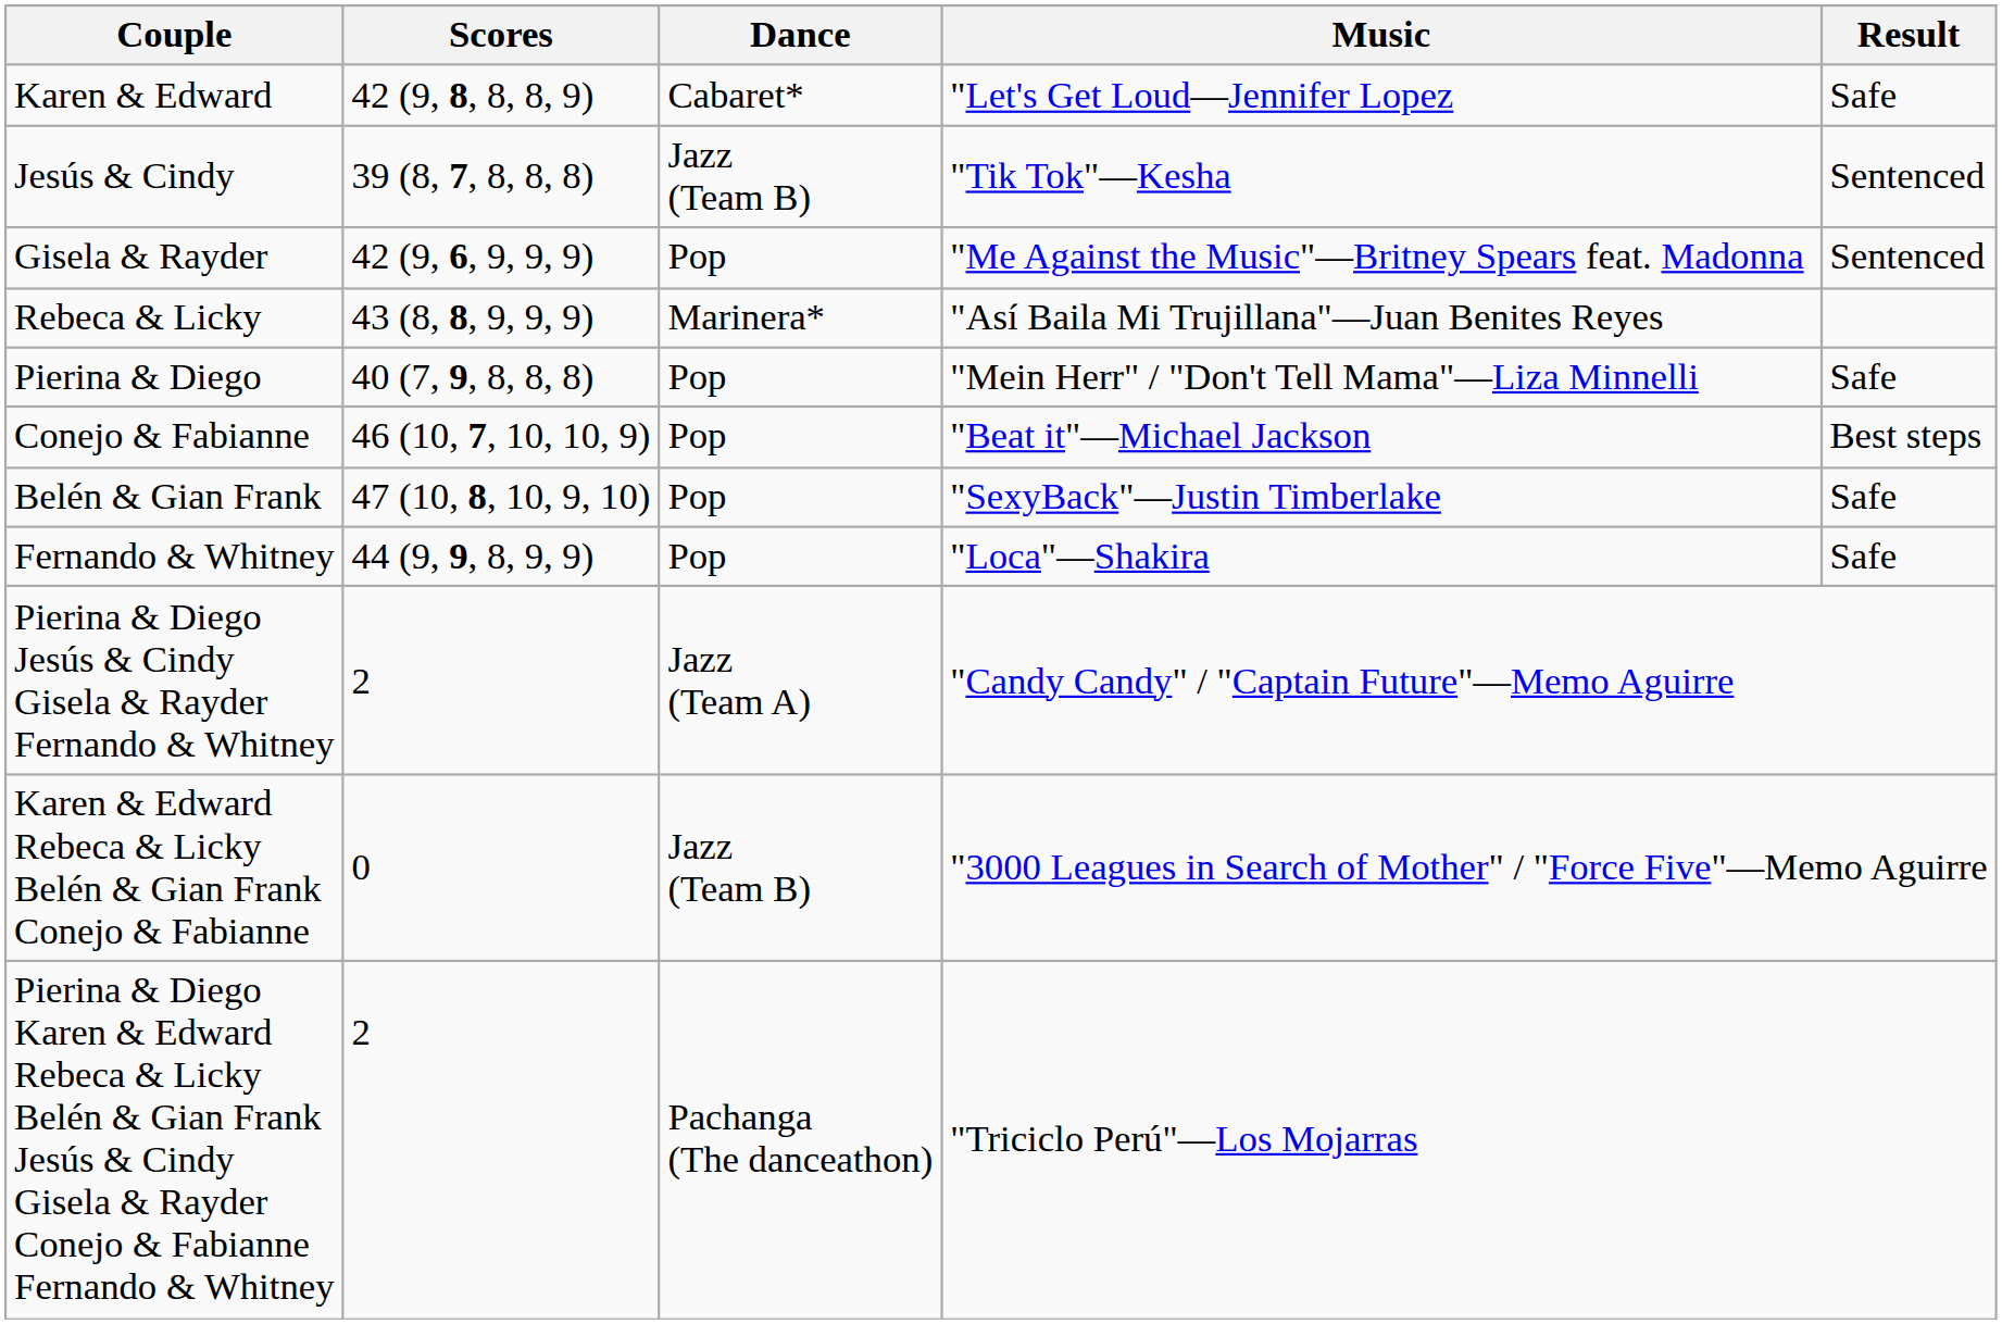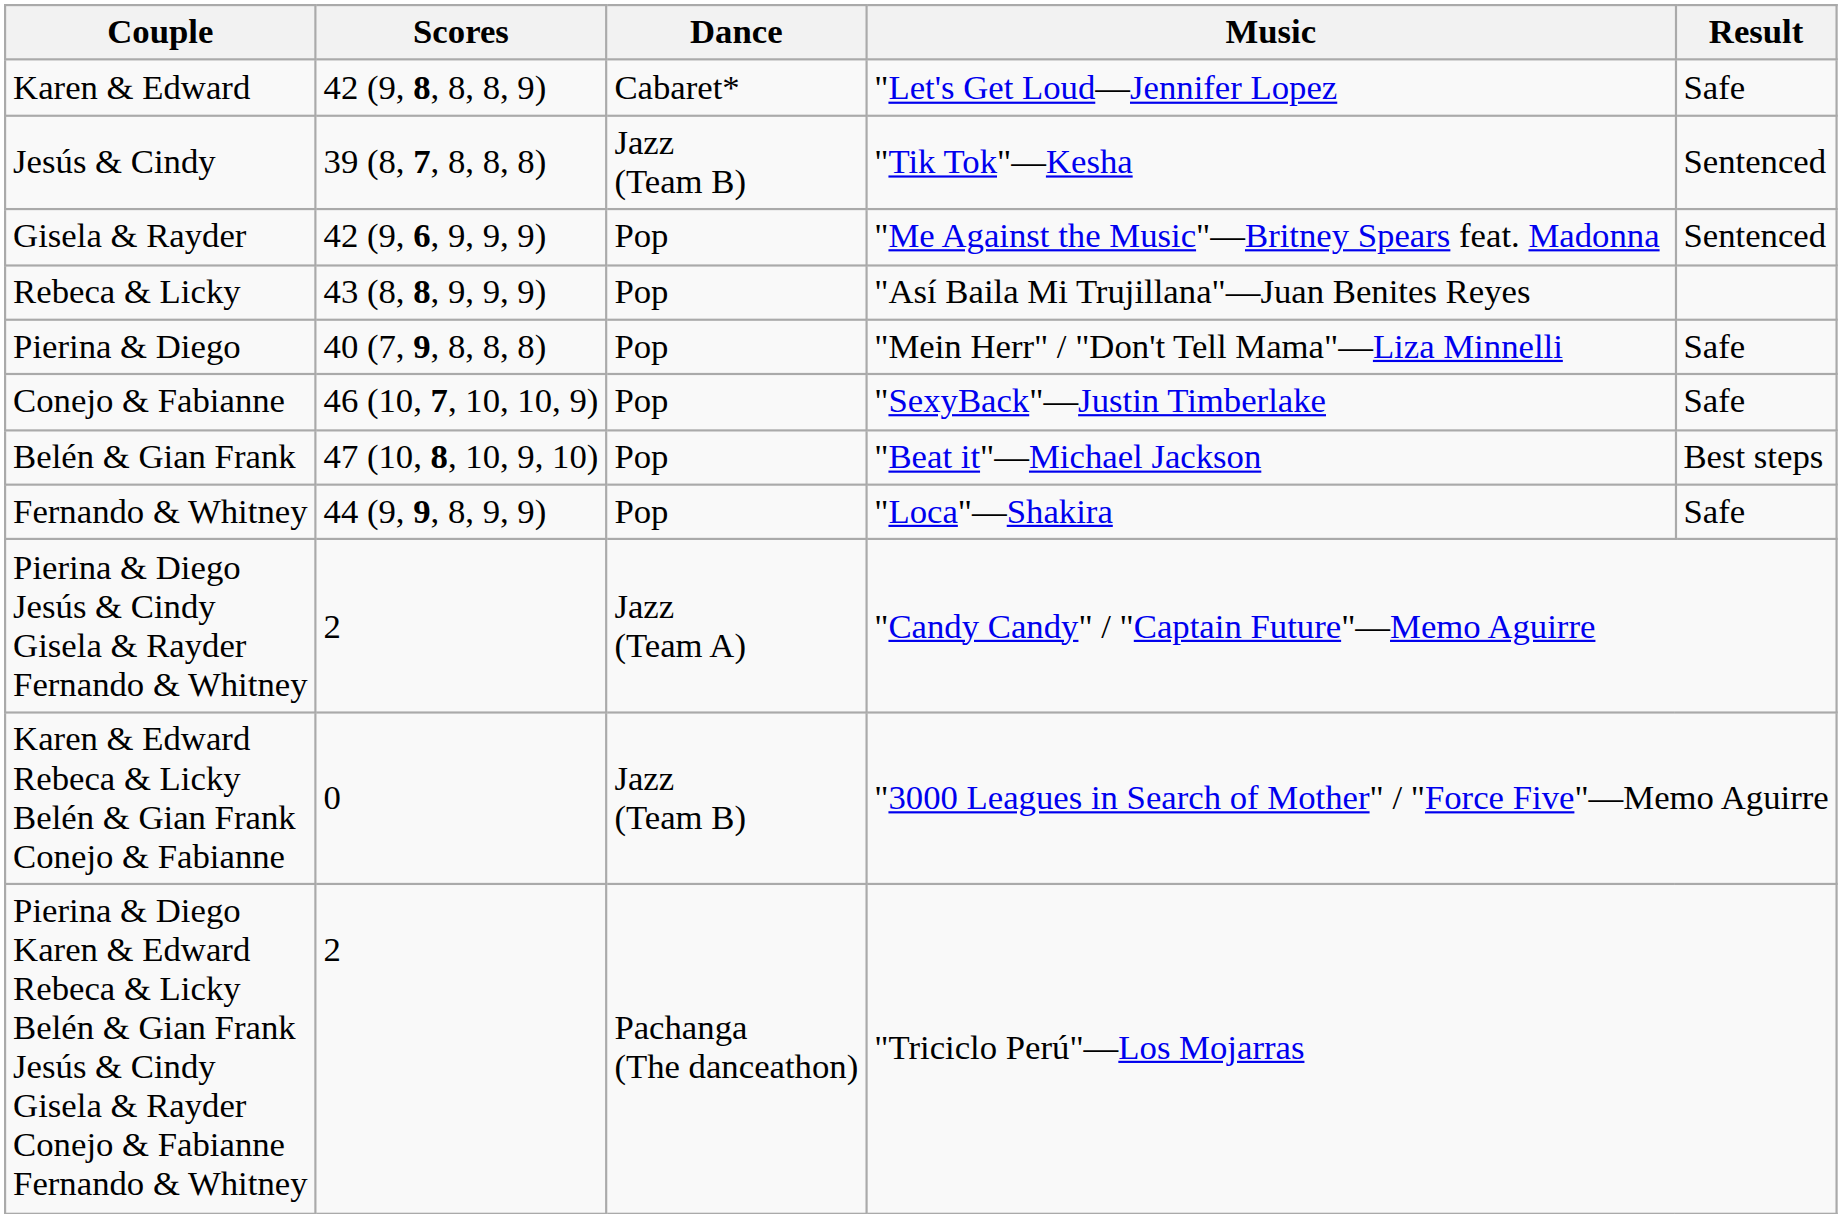 <table class="wikitable sortable" style="width:95%; white-space:nowrap;">
 <tr>
 <th style="width:15%;">Couple</th>
 <th style="width:14%;">Scores</th>
 <th style="width:13%;">Dance</th>
 <th style="width:40%;">Music</th>
 <th style="width:13%;">Result</th>
 </tr>
 <tr>
 <td>Karen & Edward</td>
 <td>42 (9, <strong>8</strong>, 8, 8, 9)</td>
 <td>Cabaret*</td>
 <td>"<a href='#'>Let's Get Loud</a>—<a href='#'>Jennifer Lopez</a></td>
 <td>Safe</td>
 </tr>
 <tr>
 <td>Jesús & Cindy</td>
 <td>39 (8, <strong>7</strong>, 8, 8, 8)</td>
 <td>Jazz<br>(Team B)</td>
 <td>"<a href='#'>Tik Tok</a>"—<a href='#'>Kesha</a></td>
 <td>Sentenced</td>
 </tr>
 <tr>
 <td>Gisela & Rayder</td>
 <td>42 (9, <strong>6</strong>, 9, 9, 9)</td>
 <td>Pop</td>
 <td>"<a href='#'>Me Against the Music</a>"—<a href='#'>Britney Spears</a> feat. <a href='#'>Madonna</a></td>
 <td>Sentenced</td>
 </tr>
 <tr>
 <td>Rebeca & Licky</td>
 <td>43 (8, <strong>8</strong>, 9, 9, 9)</td>
-<td>Marinera*</td>
+<td>Pop</td>
 <td>"Así Baila Mi Trujillana"—Juan Benites Reyes</td>
 <td></td>
 </tr>
 <tr>
 <td>Pierina & Diego</td>
 <td>40 (7, <strong>9</strong>, 8, 8, 8)</td>
 <td>Pop</td>
 <td>"Mein Herr" / "Don't Tell Mama"—<a href='#'>Liza Minnelli</a></td>
 <td>Safe</td>
 </tr>
 <tr>
 <td>Conejo & Fabianne</td>
 <td>46 (10, <strong>7</strong>, 10, 10, 9)</td>
 <td>Pop</td>
-<td>"<a href='#'>Beat it</a>"—<a href='#'>Michael Jackson</a></td>
-<td>Best steps</td>
+<td>"<a href='#'>SexyBack</a>"—<a href='#'>Justin Timberlake</a></td>
+<td>Safe</td>
 </tr>
 <tr>
 <td>Belén & Gian Frank</td>
 <td>47 (10, <strong>8</strong>, 10, 9, 10)</td>
 <td>Pop</td>
-<td>"<a href='#'>SexyBack</a>"—<a href='#'>Justin Timberlake</a></td>
-<td>Safe</td>
+<td>"<a href='#'>Beat it</a>"—<a href='#'>Michael Jackson</a></td>
+<td>Best steps</td>
 </tr>
 <tr>
 <td>Fernando & Whitney</td>
 <td>44 (9, <strong>9</strong>, 8, 9, 9)</td>
 <td>Pop</td>
 <td>"<a href='#'>Loca</a>"—<a href='#'>Shakira</a></td>
 <td>Safe</td>
 </tr>
 <tr>
 <td>Pierina & Diego<br>Jesús & Cindy<br>Gisela & Rayder<br>Fernando & Whitney</td>
 <td>2</td>
 <td>Jazz<br>(Team A)</td>
 <td colspan=2>"<a href='#'>Candy Candy</a>" / "<a href='#'>Captain Future</a>"—<a href='#'>Memo Aguirre</a></td>
 </tr>
 <tr>
 <td>Karen & Edward<br>Rebeca & Licky<br>Belén & Gian Frank<br>Conejo & Fabianne</td>
 <td>0</td>
 <td>Jazz<br>(Team B)</td>
 <td colspan=2>"<a href='#'>3000 Leagues in Search of Mother</a>" / "<a href='#'>Force Five</a>"—Memo Aguirre</td>
 </tr>
 <tr>
 <td>Pierina & Diego<br>Karen & Edward<br>Rebeca & Licky<br>Belén & Gian Frank<br>Jesús & Cindy<br>Gisela & Rayder<br>Conejo & Fabianne<br>Fernando & Whitney</td>
 <td valign="top"><br>2</td>
 <td>Pachanga<br>(The danceathon)</td>
 <td colspan=2>"Triciclo Perú"—<a href='#'>Los Mojarras</a></td>
 </tr>
 </table>
